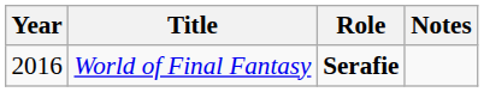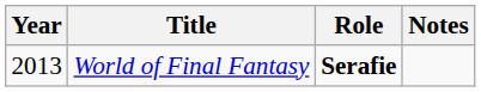 <table class="wikitable sortable">
 <tr>
 <th>Year</th>
 <th>Title</th>
 <th>Role</th>
 <th class="unsortable">Notes</th>
 </tr>
 <tr>
-<td>2016</td>
+<td>2013</td>
 <td><em><a href='#'>World of Final Fantasy</a></em></td>
 <td><strong>Serafie</strong></td>
 <td></td>
 </tr>
 </table>
